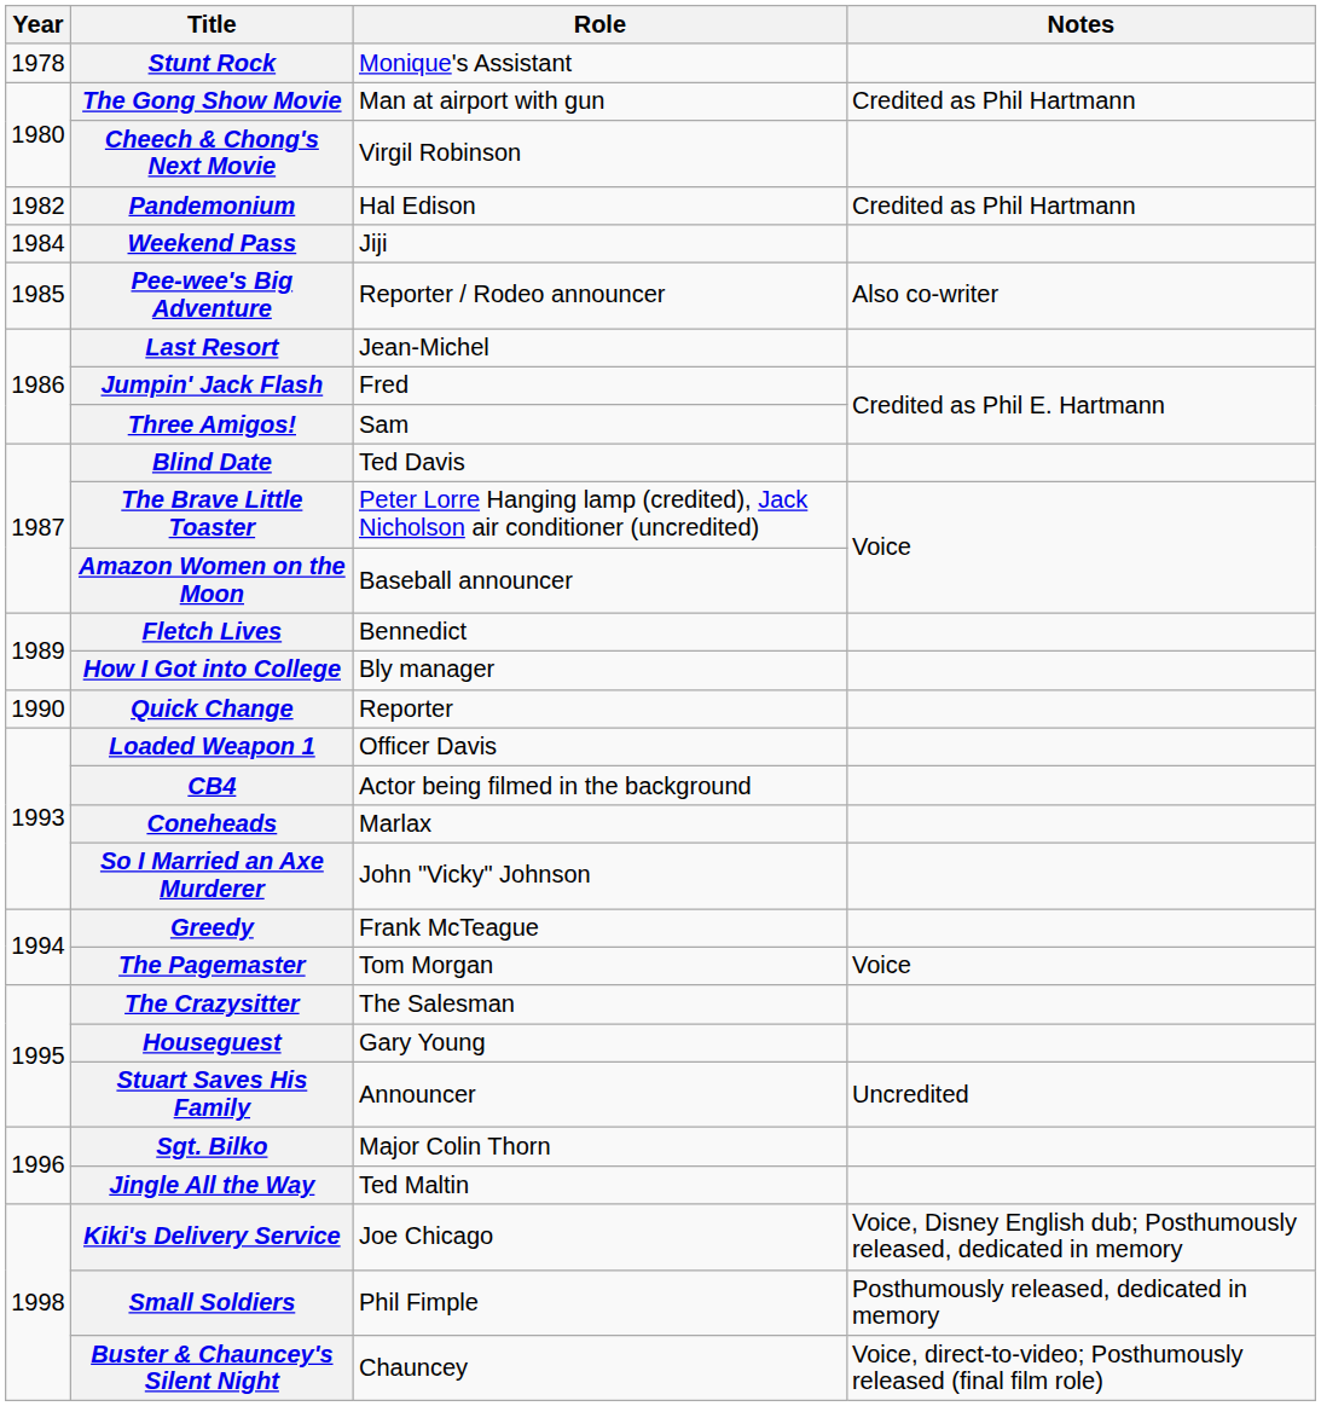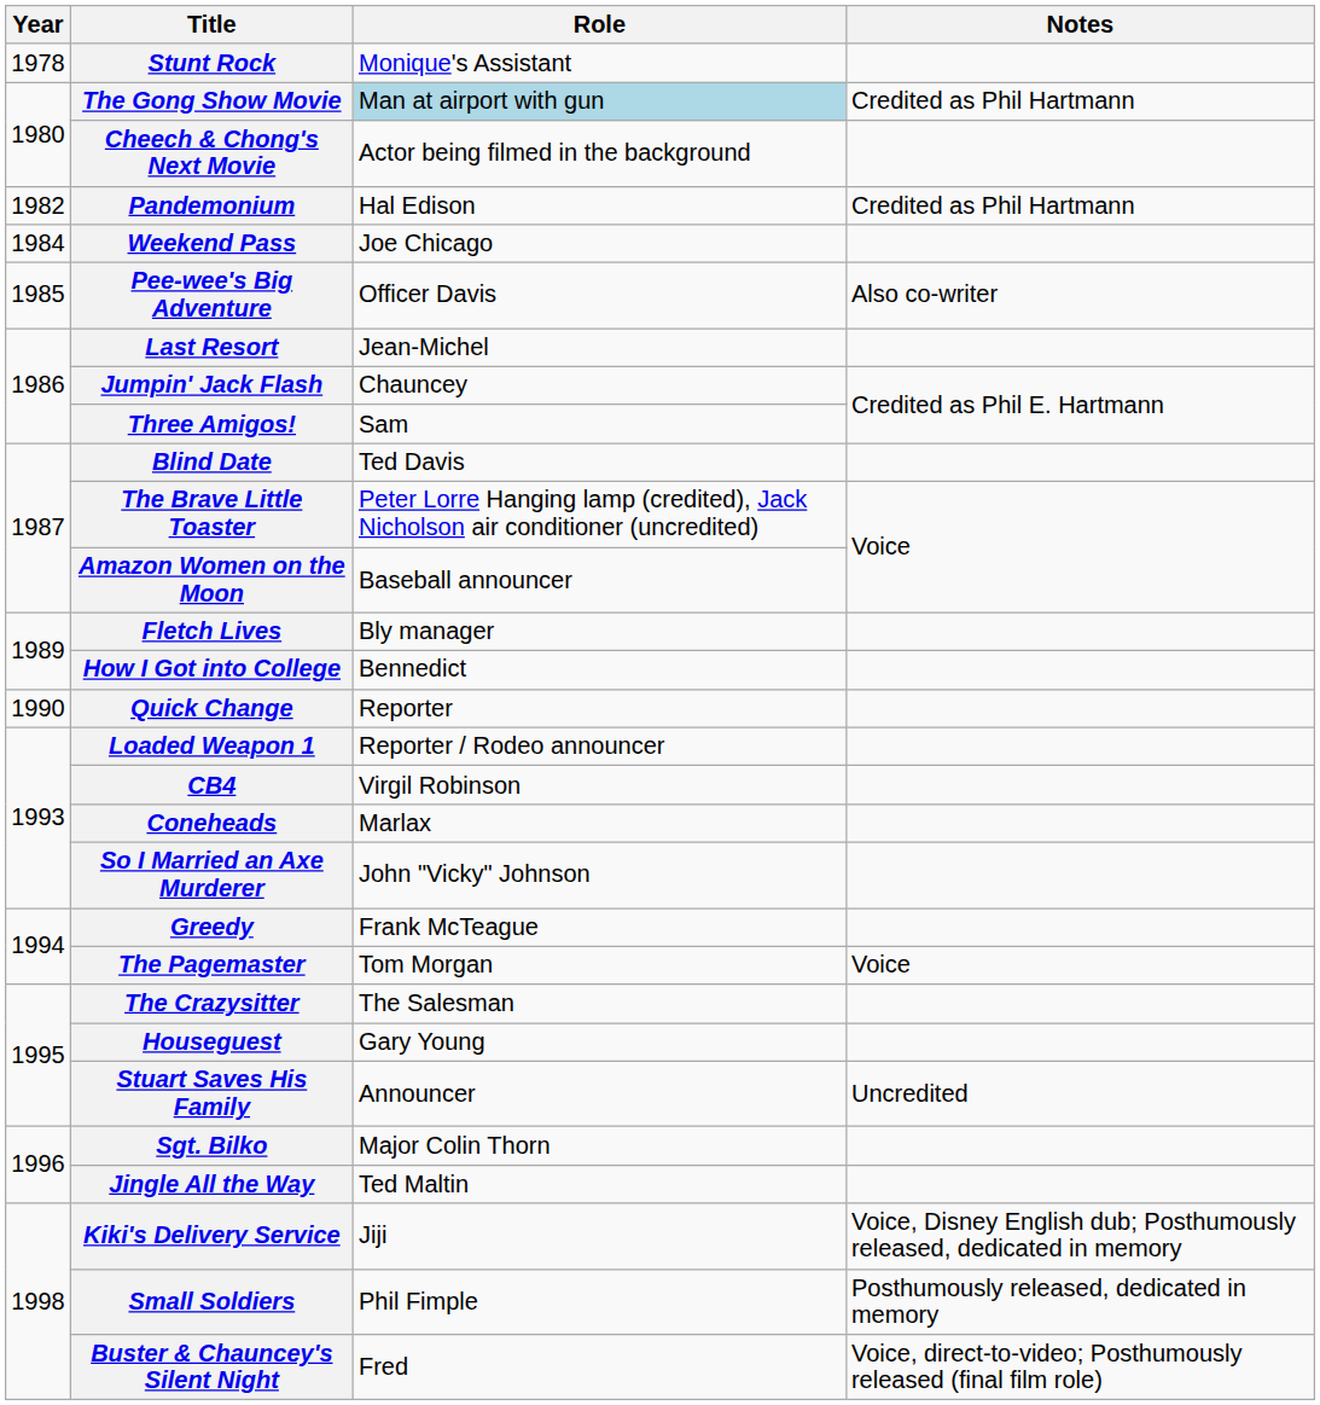 <table class="wikitable sortable plainrowheaders">
 <tr>
 <th scope="col">Year</th>
 <th scope="col">Title</th>
 <th scope="col">Role</th>
 <th scope="col" class="unsortable">Notes</th>
 </tr>
 <tr>
 <td>1978</td>
 <th scope="row"><em><a href='#'>Stunt Rock</a></em></th>
 <td><a href='#'>Monique</a>'s Assistant</td>
 <td></td>
 </tr>
 <tr>
 <td rowspan="2">1980</td>
 <th scope="row" data-sort-value="Gong Show Movie, The"><em><a href='#'>The Gong Show Movie</a></em></th>
-<td>Man at airport with gun</td>
+<td style="background: lightblue;">Man at airport with gun</td>
 <td>Credited as Phil Hartmann</td>
 </tr>
 <tr>
 <th scope="row"><em><a href='#'>Cheech & Chong's Next Movie</a></em></th>
-<td>Virgil Robinson</td>
+<td>Actor being filmed in the background</td>
 <td></td>
 </tr>
 <tr>
 <td>1982</td>
 <th scope="row"><em><a href='#'>Pandemonium</a></em></th>
 <td>Hal Edison</td>
 <td>Credited as Phil Hartmann</td>
 </tr>
 <tr>
 <td>1984</td>
 <th scope="row"><em><a href='#'>Weekend Pass</a></em></th>
-<td>Jiji</td>
+<td>Joe Chicago</td>
 <td></td>
 </tr>
 <tr>
 <td>1985</td>
 <th scope="row"><em><a href='#'>Pee-wee's Big Adventure</a></em></th>
-<td>Reporter / Rodeo announcer</td>
+<td>Officer Davis</td>
 <td>Also co-writer</td>
 </tr>
 <tr>
 <td rowspan="3">1986</td>
 <th scope="row"><em><a href='#'>Last Resort</a></em></th>
 <td>Jean-Michel</td>
 <td></td>
 </tr>
 <tr>
 <th scope="row"><em><a href='#'>Jumpin' Jack Flash</a></em></th>
-<td>Fred</td>
+<td>Chauncey</td>
 <td rowspan="2">Credited as Phil E. Hartmann</td>
 </tr>
 <tr>
 <th scope="row"><em><a href='#'>Three Amigos!</a></em></th>
 <td>Sam</td>
 </tr>
 <tr>
 <td rowspan="3">1987</td>
 <th scope="row"><em><a href='#'>Blind Date</a></em></th>
 <td>Ted Davis</td>
 <td></td>
 </tr>
 <tr>
 <th scope="row" data-sort-value="Brave Little Toaster, The"><em><a href='#'>The Brave Little Toaster</a></em></th>
 <td><a href='#'>Peter Lorre</a> Hanging lamp (credited), <a href='#'>Jack Nicholson</a> air conditioner (uncredited)</td>
 <td rowspan="2">Voice</td>
 </tr>
 <tr>
 <th scope="row"><em><a href='#'>Amazon Women on the Moon</a></em></th>
 <td>Baseball announcer</td>
 </tr>
 <tr>
 <td rowspan="2">1989</td>
 <th scope="row"><em><a href='#'>Fletch Lives</a></em></th>
-<td>Bennedict</td>
+<td>Bly manager</td>
 <td></td>
 </tr>
 <tr>
 <th scope="row"><em><a href='#'>How I Got into College</a></em></th>
-<td>Bly manager</td>
+<td>Bennedict</td>
 <td></td>
 </tr>
 <tr>
 <td>1990</td>
 <th scope="row"><em><a href='#'>Quick Change</a></em></th>
 <td>Reporter</td>
 <td></td>
 </tr>
 <tr>
 <td rowspan="4">1993</td>
 <th scope="row"><em><a href='#'>Loaded Weapon 1</a></em></th>
-<td>Officer Davis</td>
+<td>Reporter / Rodeo announcer</td>
 <td></td>
 </tr>
 <tr>
 <th scope="row"><em><a href='#'>CB4</a></em></th>
-<td>Actor being filmed in the background</td>
+<td>Virgil Robinson</td>
 <td></td>
 </tr>
 <tr>
 <th scope="row"><em><a href='#'>Coneheads</a></em></th>
 <td>Marlax</td>
 <td></td>
 </tr>
 <tr>
 <th scope="row"><em><a href='#'>So I Married an Axe Murderer</a></em></th>
 <td>John "Vicky" Johnson</td>
 <td></td>
 </tr>
 <tr>
 <td rowspan="2">1994</td>
 <th scope="row"><em><a href='#'>Greedy</a></em></th>
 <td>Frank McTeague</td>
 <td></td>
 </tr>
 <tr>
 <th scope="row" data-sort-value="Pagemaster, The"><em><a href='#'>The Pagemaster</a></em></th>
 <td>Tom Morgan</td>
 <td>Voice</td>
 </tr>
 <tr>
 <td rowspan="3">1995</td>
 <th scope="row" data-sort-value="Crazysitter, The"><em><a href='#'>The Crazysitter</a></em></th>
 <td>The Salesman</td>
 <td></td>
 </tr>
 <tr>
 <th scope="row"><em><a href='#'>Houseguest</a></em></th>
 <td>Gary Young</td>
 <td></td>
 </tr>
 <tr>
 <th scope="row"><em><a href='#'>Stuart Saves His Family</a></em></th>
 <td>Announcer</td>
 <td>Uncredited</td>
 </tr>
 <tr>
 <td rowspan="2">1996</td>
 <th scope="row"><em><a href='#'>Sgt. Bilko</a></em></th>
 <td>Major Colin Thorn</td>
 <td></td>
 </tr>
 <tr>
 <th scope="row"><em><a href='#'>Jingle All the Way</a></em></th>
 <td>Ted Maltin</td>
 <td></td>
 </tr>
 <tr>
 <td rowspan="3">1998</td>
 <th scope="row"><em><a href='#'>Kiki's Delivery Service</a></em></th>
-<td>Joe Chicago</td>
+<td>Jiji</td>
 <td>Voice, Disney English dub; Posthumously released, dedicated in memory</td>
 </tr>
 <tr>
 <th scope="row"><em><a href='#'>Small Soldiers</a></em></th>
 <td>Phil Fimple</td>
 <td>Posthumously released, dedicated in memory</td>
 </tr>
 <tr>
 <th scope="row"><em><a href='#'>Buster & Chauncey's Silent Night</a></em></th>
-<td>Chauncey</td>
+<td>Fred</td>
 <td>Voice, direct-to-video; Posthumously released (final film role)</td>
 </tr>
 </table>
